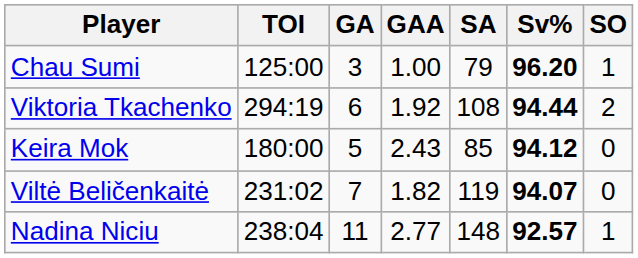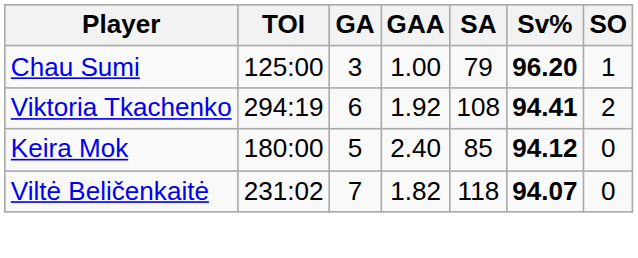 <table class="wikitable sortable" style="text-align:center;">
 <tr>
 <th>Player</th>
 <th>TOI</th>
 <th>GA</th>
 <th>GAA</th>
 <th>SA</th>
 <th>Sv%</th>
 <th>SO</th>
 </tr>
 <tr>
 <td style="text-align:left;"> <a href='#'>Chau Sumi</a></td>
 <td>125:00</td>
 <td>3</td>
 <td>1.00</td>
 <td>79</td>
 <td><strong>96.20</strong></td>
 <td>1</td>
 </tr>
 <tr>
 <td style="text-align:left;"> <a href='#'>Viktoria Tkachenko</a></td>
 <td>294:19</td>
 <td>6</td>
 <td>1.92</td>
 <td>108</td>
-<td><strong>94.44</strong></td>
+<td><strong>94.41</strong></td>
 <td>2</td>
 </tr>
 <tr>
 <td style="text-align:left;"> <a href='#'>Keira Mok</a></td>
 <td>180:00</td>
 <td>5</td>
-<td>2.43</td>
+<td>2.40</td>
 <td>85</td>
 <td><strong>94.12</strong></td>
 <td>0</td>
 </tr>
 <tr>
 <td style="text-align:left;"> <a href='#'>Viltė Beličenkaitė</a></td>
 <td>231:02</td>
 <td>7</td>
 <td>1.82</td>
-<td>119</td>
+<td>118</td>
 <td><strong>94.07</strong></td>
 <td>0</td>
 </tr>
-<tr>
-<td style="text-align:left;"> <a href='#'>Nadina Niciu</a></td>
-<td>238:04</td>
-<td>11</td>
-<td>2.77</td>
-<td>148</td>
-<td><strong>92.57</strong></td>
-<td>1</td>
-</tr>
 </table>
